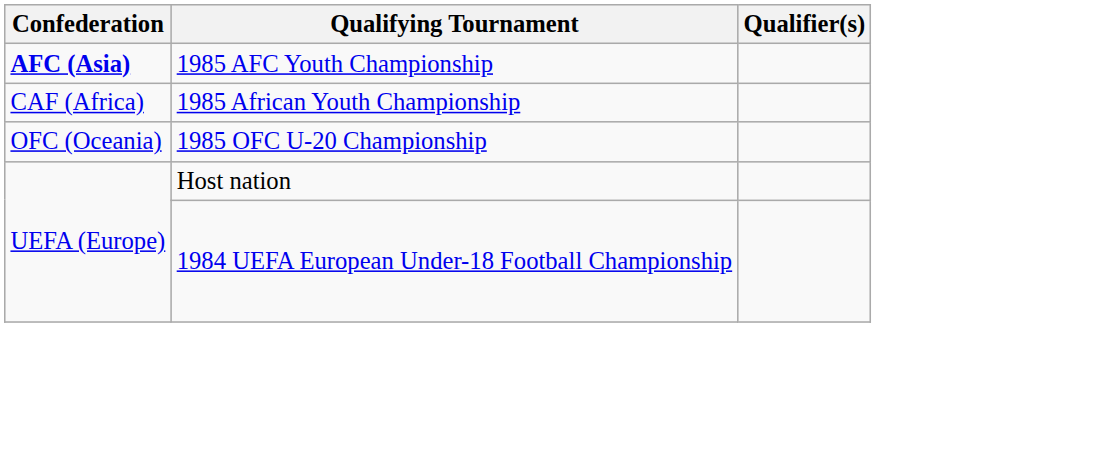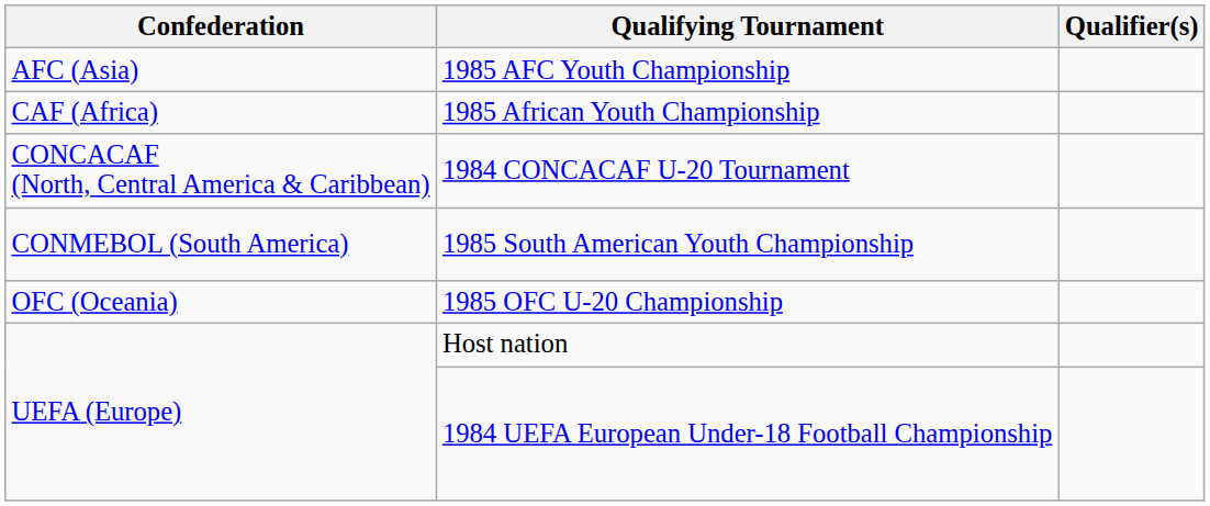 <table class=wikitable>
 <tr>
 <th>Confederation</th>
 <th>Qualifying Tournament</th>
 <th>Qualifier(s)</th>
 </tr>
 <tr>
-<td><strong><a href='#'>AFC (Asia)</a></strong></td>
+<td><a href='#'>AFC (Asia)</a></td>
 <td><a href='#'>1985 AFC Youth Championship</a></td>
 <td> <br> </td>
 </tr>
 <tr>
 <td><a href='#'>CAF (Africa)</a></td>
 <td><a href='#'>1985 African Youth Championship</a></td>
 <td> <br> </td>
+</tr>
+<tr>
+<td><a href='#'>CONCACAF <br> (North, Central America & Caribbean)</a></td>
+<td><a href='#'>1984 CONCACAF U-20 Tournament</a></td>
+<td> <br> </td>
+</tr>
+<tr>
+<td><a href='#'>CONMEBOL (South America)</a></td>
+<td><a href='#'>1985 South American Youth Championship</a></td>
+<td> <br>  <br> </td>
 </tr>
 <tr>
 <td><a href='#'>OFC (Oceania)</a></td>
 <td><a href='#'>1985 OFC U-20 Championship</a></td>
 <td></td>
 </tr>
 <tr>
 <td rowspan=2><a href='#'>UEFA (Europe)</a></td>
 <td>Host nation</td>
 <td></td>
 </tr>
 <tr>
 <td><a href='#'>1984 UEFA European Under-18 Football Championship</a></td>
 <td> <br>  <br>  <br>  <br> </td>
 </tr>
 </table>
